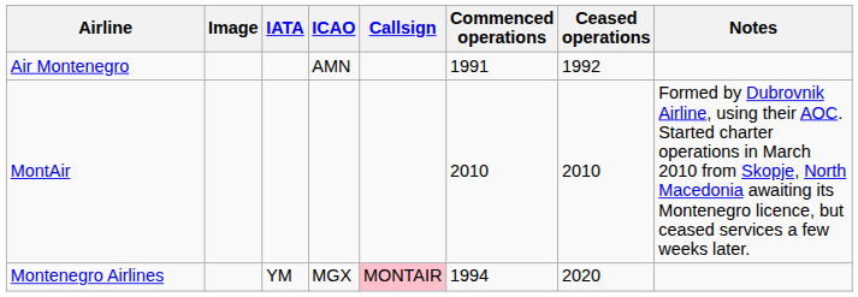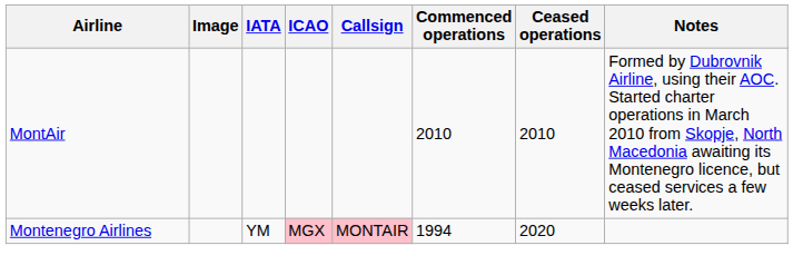 <table class="wikitable sortable" style="border-collapse:collapse; margin:auto;" border="1" cellpadding="3">
 <tr valign="middle">
 <th style="width:175px;">Airline</th>
 <th>Image</th>
 <th><a href='#'>IATA</a></th>
 <th><a href='#'>ICAO</a></th>
 <th><a href='#'>Callsign</a></th>
 <th>Commenced<br>operations</th>
 <th>Ceased<br>operations</th>
 <th style="width:175px;">Notes</th>
-</tr>
-<tr>
-<td><a href='#'>Air Montenegro</a></td>
-<td></td>
-<td></td>
-<td>AMN</td>
-<td></td>
-<td>1991</td>
-<td>1992</td>
-<td></td>
 </tr>
 <tr>
 <td><a href='#'>MontAir</a></td>
 <td></td>
 <td></td>
 <td></td>
 <td></td>
 <td>2010</td>
 <td>2010</td>
 <td>Formed by <a href='#'>Dubrovnik Airline</a>, using their <a href='#'>AOC</a>. Started charter operations in March 2010 from <a href='#'>Skopje</a>, <a href='#'>North Macedonia</a> awaiting its Montenegro licence, but ceased services a few weeks later.</td>
 </tr>
 <tr>
 <td><a href='#'>Montenegro Airlines</a></td>
 <td></td>
 <td>YM</td>
-<td>MGX</td>
+<td style="background: pink;">MGX</td>
 <td style="background: pink;">MONTAIR</td>
 <td>1994</td>
 <td>2020</td>
 <td></td>
 </tr>
 </table>
